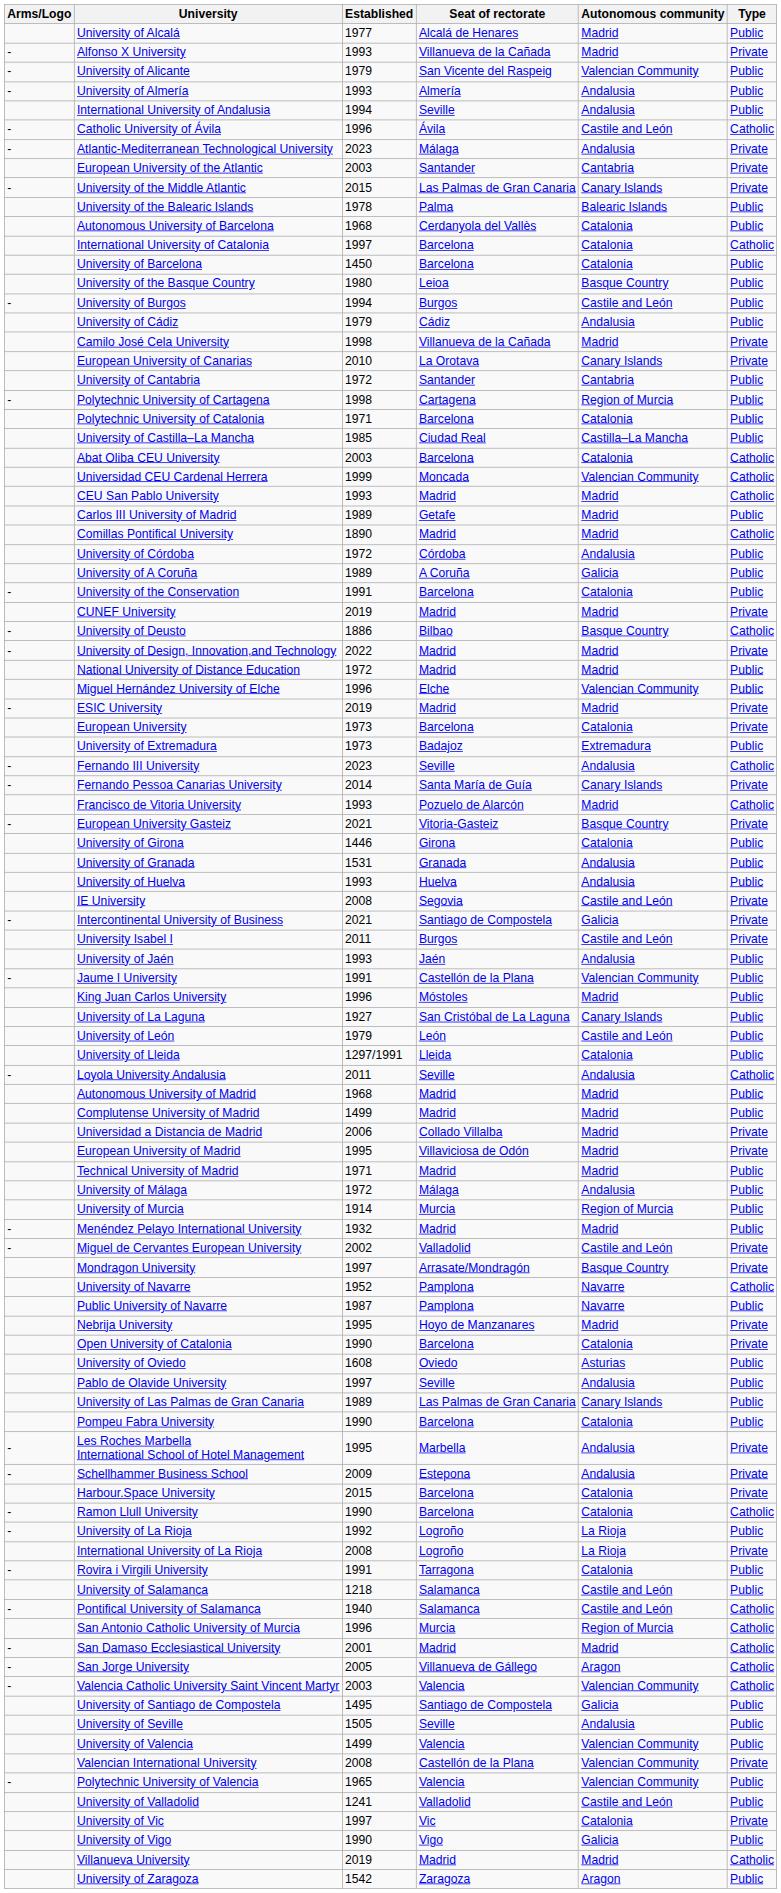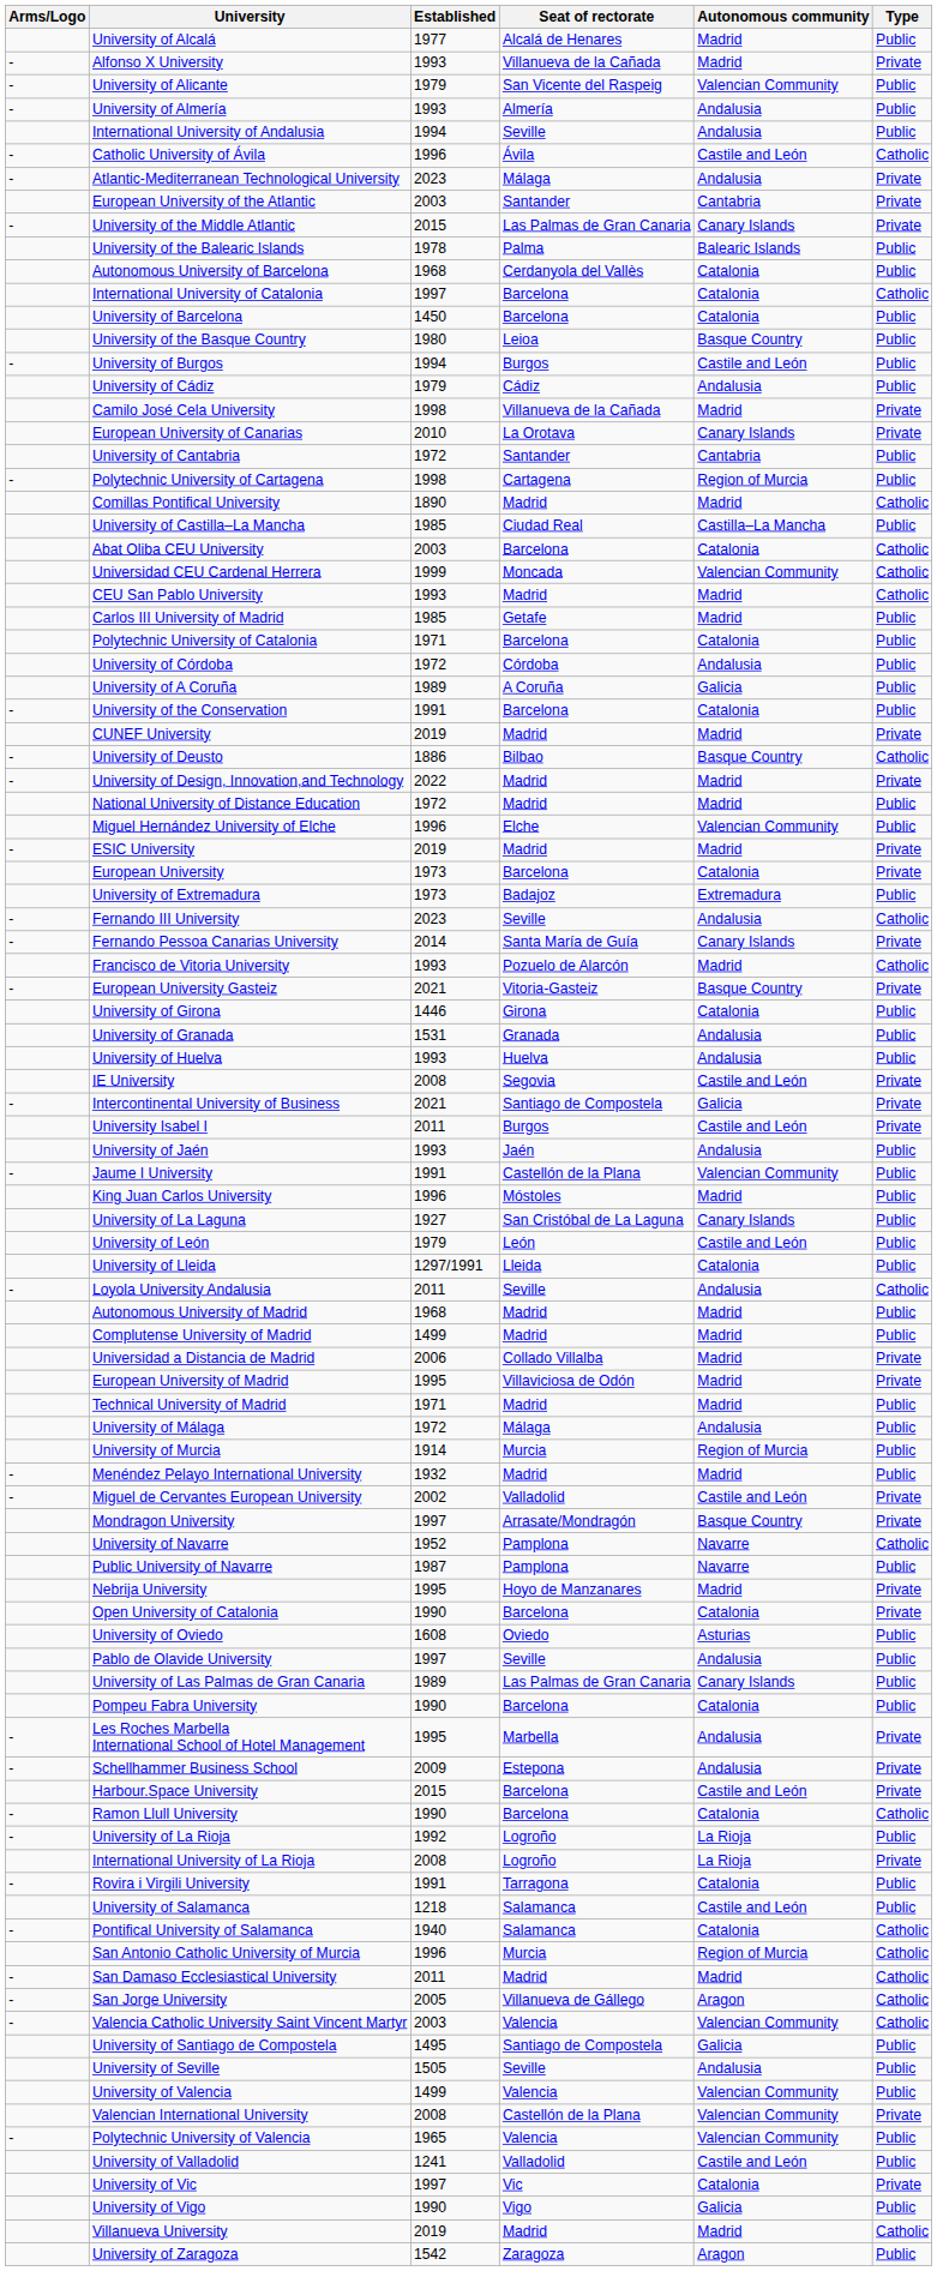 <table class="wikitable sortable">
 <tr>
 <th>Arms/Logo</th>
 <th>University</th>
 <th>Established</th>
 <th>Seat of rectorate</th>
 <th>Autonomous community</th>
 <th>Type</th>
 </tr>
 <tr>
 <td></td>
 <td><a href='#'>University of Alcalá</a></td>
 <td>1977</td>
 <td><a href='#'>Alcalá de Henares</a></td>
 <td><a href='#'>Madrid</a></td>
 <td><a href='#'>Public</a></td>
 </tr>
 <tr>
 <td>-</td>
 <td><a href='#'>Alfonso X University</a></td>
 <td>1993</td>
 <td><a href='#'>Villanueva de la Cañada</a></td>
 <td><a href='#'>Madrid</a></td>
 <td><a href='#'>Private</a></td>
 </tr>
 <tr>
 <td>-</td>
 <td><a href='#'>University of Alicante</a></td>
 <td>1979</td>
 <td><a href='#'>San Vicente del Raspeig</a></td>
 <td><a href='#'>Valencian Community</a></td>
 <td><a href='#'>Public</a></td>
 </tr>
 <tr>
 <td>-</td>
 <td><a href='#'>University of Almería</a></td>
 <td>1993</td>
 <td><a href='#'>Almería</a></td>
 <td><a href='#'>Andalusia</a></td>
 <td><a href='#'>Public</a></td>
 </tr>
 <tr>
 <td></td>
 <td><a href='#'>International University of Andalusia</a></td>
 <td>1994</td>
 <td><a href='#'>Seville</a></td>
 <td><a href='#'>Andalusia</a></td>
 <td><a href='#'>Public</a></td>
 </tr>
 <tr>
 <td>-</td>
 <td><a href='#'>Catholic University of Ávila</a></td>
 <td>1996</td>
 <td><a href='#'>Ávila</a></td>
 <td><a href='#'>Castile and León</a></td>
 <td><a href='#'>Catholic</a></td>
 </tr>
 <tr>
 <td>-</td>
 <td><a href='#'>Atlantic-Mediterranean Technological University</a></td>
 <td>2023</td>
 <td><a href='#'>Málaga</a></td>
 <td><a href='#'>Andalusia</a></td>
 <td><a href='#'>Private</a></td>
 </tr>
 <tr>
 <td></td>
 <td><a href='#'>European University of the Atlantic</a></td>
 <td>2003</td>
 <td><a href='#'>Santander</a></td>
 <td><a href='#'>Cantabria</a></td>
 <td><a href='#'>Private</a></td>
 </tr>
 <tr>
 <td>-</td>
 <td><a href='#'>University of the Middle Atlantic</a></td>
 <td>2015</td>
 <td><a href='#'>Las Palmas de Gran Canaria</a></td>
 <td><a href='#'>Canary Islands</a></td>
 <td><a href='#'>Private</a></td>
 </tr>
 <tr>
 <td></td>
 <td><a href='#'>University of the Balearic Islands</a></td>
 <td>1978</td>
 <td><a href='#'>Palma</a></td>
 <td><a href='#'>Balearic Islands</a></td>
 <td><a href='#'>Public</a></td>
 </tr>
 <tr>
 <td></td>
 <td><a href='#'>Autonomous University of Barcelona</a></td>
 <td>1968</td>
 <td><a href='#'>Cerdanyola del Vallès</a></td>
 <td><a href='#'>Catalonia</a></td>
 <td><a href='#'>Public</a></td>
 </tr>
 <tr>
 <td></td>
 <td><a href='#'>International University of Catalonia</a></td>
 <td>1997</td>
 <td><a href='#'>Barcelona</a></td>
 <td><a href='#'>Catalonia</a></td>
 <td><a href='#'>Catholic</a></td>
 </tr>
 <tr>
 <td></td>
 <td><a href='#'>University of Barcelona</a></td>
 <td>1450</td>
 <td><a href='#'>Barcelona</a></td>
 <td><a href='#'>Catalonia</a></td>
 <td><a href='#'>Public</a></td>
 </tr>
 <tr>
 <td></td>
 <td><a href='#'>University of the Basque Country</a></td>
 <td>1980</td>
 <td><a href='#'>Leioa</a></td>
 <td><a href='#'>Basque Country</a></td>
 <td><a href='#'>Public</a></td>
 </tr>
 <tr>
 <td>-</td>
 <td><a href='#'>University of Burgos</a></td>
 <td>1994</td>
 <td><a href='#'>Burgos</a></td>
 <td><a href='#'>Castile and León</a></td>
 <td><a href='#'>Public</a></td>
 </tr>
 <tr>
 <td></td>
 <td><a href='#'>University of Cádiz</a></td>
 <td>1979</td>
 <td><a href='#'>Cádiz</a></td>
 <td><a href='#'>Andalusia</a></td>
 <td><a href='#'>Public</a></td>
 </tr>
 <tr>
 <td></td>
 <td><a href='#'>Camilo José Cela University</a></td>
 <td>1998</td>
 <td><a href='#'>Villanueva de la Cañada</a></td>
 <td><a href='#'>Madrid</a></td>
 <td><a href='#'>Private</a></td>
 </tr>
 <tr>
 <td></td>
 <td><a href='#'>European University of Canarias</a></td>
 <td>2010</td>
 <td><a href='#'>La Orotava</a></td>
 <td><a href='#'>Canary Islands</a></td>
 <td><a href='#'>Private</a></td>
 </tr>
 <tr>
 <td></td>
 <td><a href='#'>University of Cantabria</a></td>
 <td>1972</td>
 <td><a href='#'>Santander</a></td>
 <td><a href='#'>Cantabria</a></td>
 <td><a href='#'>Public</a></td>
 </tr>
 <tr>
 <td>-</td>
 <td><a href='#'>Polytechnic University of Cartagena</a></td>
 <td>1998</td>
 <td><a href='#'>Cartagena</a></td>
 <td><a href='#'>Region of Murcia</a></td>
 <td><a href='#'>Public</a></td>
 </tr>
 <tr>
 <td></td>
-<td><a href='#'>Polytechnic University of Catalonia</a></td>
-<td>1971</td>
-<td><a href='#'>Barcelona</a></td>
-<td><a href='#'>Catalonia</a></td>
-<td><a href='#'>Public</a></td>
+<td><a href='#'>Comillas Pontifical University</a></td>
+<td>1890</td>
+<td><a href='#'>Madrid</a></td>
+<td><a href='#'>Madrid</a></td>
+<td><a href='#'>Catholic</a></td>
 </tr>
 <tr>
 <td></td>
 <td><a href='#'>University of Castilla–La Mancha</a></td>
 <td>1985</td>
 <td><a href='#'>Ciudad Real</a></td>
 <td><a href='#'>Castilla–La Mancha</a></td>
 <td><a href='#'>Public</a></td>
 </tr>
 <tr>
 <td></td>
 <td><a href='#'>Abat Oliba CEU University</a></td>
 <td>2003</td>
 <td><a href='#'>Barcelona</a></td>
 <td><a href='#'>Catalonia</a></td>
 <td><a href='#'>Catholic</a></td>
 </tr>
 <tr>
 <td></td>
 <td><a href='#'>Universidad CEU Cardenal Herrera</a></td>
 <td>1999</td>
 <td><a href='#'>Moncada</a></td>
 <td><a href='#'>Valencian Community</a></td>
 <td><a href='#'>Catholic</a></td>
 </tr>
 <tr>
 <td></td>
 <td><a href='#'>CEU San Pablo University</a></td>
 <td>1993</td>
 <td><a href='#'>Madrid</a></td>
 <td><a href='#'>Madrid</a></td>
 <td><a href='#'>Catholic</a></td>
 </tr>
 <tr>
 <td></td>
 <td><a href='#'>Carlos III University of Madrid</a></td>
-<td>1989</td>
+<td>1985</td>
 <td><a href='#'>Getafe</a></td>
 <td><a href='#'>Madrid</a></td>
 <td><a href='#'>Public</a></td>
 </tr>
 <tr>
 <td></td>
-<td><a href='#'>Comillas Pontifical University</a></td>
-<td>1890</td>
-<td><a href='#'>Madrid</a></td>
-<td><a href='#'>Madrid</a></td>
-<td><a href='#'>Catholic</a></td>
+<td><a href='#'>Polytechnic University of Catalonia</a></td>
+<td>1971</td>
+<td><a href='#'>Barcelona</a></td>
+<td><a href='#'>Catalonia</a></td>
+<td><a href='#'>Public</a></td>
 </tr>
 <tr>
 <td></td>
 <td><a href='#'>University of Córdoba</a></td>
 <td>1972</td>
 <td><a href='#'>Córdoba</a></td>
 <td><a href='#'>Andalusia</a></td>
 <td><a href='#'>Public</a></td>
 </tr>
 <tr>
 <td></td>
 <td><a href='#'>University of A Coruña</a></td>
 <td>1989</td>
 <td><a href='#'>A Coruña</a></td>
 <td><a href='#'>Galicia</a></td>
 <td><a href='#'>Public</a></td>
 </tr>
 <tr>
 <td>-</td>
 <td><a href='#'>University of the Conservation</a> </td>
 <td>1991</td>
 <td><a href='#'>Barcelona</a></td>
 <td><a href='#'>Catalonia</a></td>
 <td><a href='#'>Public</a></td>
 </tr>
 <tr>
 <td></td>
 <td><a href='#'>CUNEF University</a></td>
 <td>2019</td>
 <td><a href='#'>Madrid</a></td>
 <td><a href='#'>Madrid</a></td>
 <td><a href='#'>Private</a></td>
 </tr>
 <tr>
 <td>-</td>
 <td><a href='#'>University of Deusto</a></td>
 <td>1886</td>
 <td><a href='#'>Bilbao</a></td>
 <td><a href='#'>Basque Country</a></td>
 <td><a href='#'>Catholic</a></td>
 </tr>
 <tr>
 <td>-</td>
 <td><a href='#'>University of Design, Innovation,and Technology</a> </td>
 <td>2022</td>
 <td><a href='#'>Madrid</a></td>
 <td><a href='#'>Madrid</a></td>
 <td><a href='#'>Private</a></td>
 </tr>
 <tr>
 <td></td>
 <td><a href='#'>National University of Distance Education</a></td>
 <td>1972</td>
 <td><a href='#'>Madrid</a></td>
 <td><a href='#'>Madrid</a></td>
 <td><a href='#'>Public</a></td>
 </tr>
 <tr>
 <td></td>
 <td><a href='#'>Miguel Hernández University of Elche</a></td>
 <td>1996</td>
 <td><a href='#'>Elche</a></td>
 <td><a href='#'>Valencian Community</a></td>
 <td><a href='#'>Public</a></td>
 </tr>
 <tr>
 <td>-</td>
 <td><a href='#'>ESIC University</a></td>
 <td>2019</td>
 <td><a href='#'>Madrid</a></td>
 <td><a href='#'>Madrid</a></td>
 <td><a href='#'>Private</a></td>
 </tr>
 <tr>
 <td></td>
 <td><a href='#'>European University</a></td>
 <td>1973</td>
 <td><a href='#'>Barcelona</a></td>
 <td><a href='#'>Catalonia</a></td>
 <td><a href='#'>Private</a></td>
 </tr>
 <tr>
 <td></td>
 <td><a href='#'>University of Extremadura</a></td>
 <td>1973</td>
 <td><a href='#'>Badajoz</a></td>
 <td><a href='#'>Extremadura</a></td>
 <td><a href='#'>Public</a></td>
 </tr>
 <tr>
 <td>-</td>
 <td><a href='#'>Fernando III University</a></td>
 <td>2023</td>
 <td><a href='#'>Seville</a></td>
 <td><a href='#'>Andalusia</a></td>
 <td><a href='#'>Catholic</a></td>
 </tr>
 <tr>
 <td>-</td>
 <td><a href='#'>Fernando Pessoa Canarias University</a></td>
 <td>2014</td>
 <td><a href='#'>Santa María de Guía</a></td>
 <td><a href='#'>Canary Islands</a></td>
 <td><a href='#'>Private</a></td>
 </tr>
 <tr>
 <td></td>
 <td><a href='#'>Francisco de Vitoria University</a></td>
 <td>1993</td>
 <td><a href='#'>Pozuelo de Alarcón</a></td>
 <td><a href='#'>Madrid</a></td>
 <td><a href='#'>Catholic</a></td>
 </tr>
 <tr>
 <td>-</td>
 <td><a href='#'>European University Gasteiz</a></td>
 <td>2021</td>
 <td><a href='#'>Vitoria-Gasteiz</a></td>
 <td><a href='#'>Basque Country</a></td>
 <td><a href='#'>Private</a></td>
 </tr>
 <tr>
 <td></td>
 <td><a href='#'>University of Girona</a></td>
 <td>1446</td>
 <td><a href='#'>Girona</a></td>
 <td><a href='#'>Catalonia</a></td>
 <td><a href='#'>Public</a></td>
 </tr>
 <tr>
 <td></td>
 <td><a href='#'>University of Granada</a></td>
 <td>1531</td>
 <td><a href='#'>Granada</a></td>
 <td><a href='#'>Andalusia</a></td>
 <td><a href='#'>Public</a></td>
 </tr>
 <tr>
 <td></td>
 <td><a href='#'>University of Huelva</a></td>
 <td>1993</td>
 <td><a href='#'>Huelva</a></td>
 <td><a href='#'>Andalusia</a></td>
 <td><a href='#'>Public</a></td>
 </tr>
 <tr>
 <td></td>
 <td><a href='#'>IE University</a></td>
 <td>2008</td>
 <td><a href='#'>Segovia</a></td>
 <td><a href='#'>Castile and León</a></td>
 <td><a href='#'>Private</a></td>
 </tr>
 <tr>
 <td>-</td>
 <td><a href='#'>Intercontinental University of Business</a></td>
 <td>2021</td>
 <td><a href='#'>Santiago de Compostela</a></td>
 <td><a href='#'>Galicia</a></td>
 <td><a href='#'>Private</a></td>
 </tr>
 <tr>
 <td></td>
 <td><a href='#'>University Isabel I</a></td>
 <td>2011</td>
 <td><a href='#'>Burgos</a></td>
 <td><a href='#'>Castile and León</a></td>
 <td><a href='#'>Private</a></td>
 </tr>
 <tr>
 <td></td>
 <td><a href='#'>University of Jaén</a></td>
 <td>1993</td>
 <td><a href='#'>Jaén</a></td>
 <td><a href='#'>Andalusia</a></td>
 <td><a href='#'>Public</a></td>
 </tr>
 <tr>
 <td>-</td>
 <td><a href='#'>Jaume I University</a></td>
 <td>1991</td>
 <td><a href='#'>Castellón de la Plana</a></td>
 <td><a href='#'>Valencian Community</a></td>
 <td><a href='#'>Public</a></td>
 </tr>
 <tr>
 <td></td>
 <td><a href='#'>King Juan Carlos University</a></td>
 <td>1996</td>
 <td><a href='#'>Móstoles</a></td>
 <td><a href='#'>Madrid</a></td>
 <td><a href='#'>Public</a></td>
 </tr>
 <tr>
 <td></td>
 <td><a href='#'>University of La Laguna</a></td>
 <td>1927</td>
 <td><a href='#'>San Cristóbal de La Laguna</a></td>
 <td><a href='#'>Canary Islands</a></td>
 <td><a href='#'>Public</a></td>
 </tr>
 <tr>
 <td></td>
 <td><a href='#'>University of León</a></td>
 <td>1979</td>
 <td><a href='#'>León</a></td>
 <td><a href='#'>Castile and León</a></td>
 <td><a href='#'>Public</a></td>
 </tr>
 <tr>
 <td></td>
 <td><a href='#'>University of Lleida</a></td>
 <td>1297/1991</td>
 <td><a href='#'>Lleida</a></td>
 <td><a href='#'>Catalonia</a></td>
 <td><a href='#'>Public</a></td>
 </tr>
 <tr>
 <td>-</td>
 <td><a href='#'>Loyola University Andalusia</a></td>
 <td>2011</td>
 <td><a href='#'>Seville</a></td>
 <td><a href='#'>Andalusia</a></td>
 <td><a href='#'>Catholic</a></td>
 </tr>
 <tr>
 <td></td>
 <td><a href='#'>Autonomous University of Madrid</a></td>
 <td>1968</td>
 <td><a href='#'>Madrid</a></td>
 <td><a href='#'>Madrid</a></td>
 <td><a href='#'>Public</a></td>
 </tr>
 <tr>
 <td></td>
 <td><a href='#'>Complutense University of Madrid</a></td>
 <td>1499</td>
 <td><a href='#'>Madrid</a></td>
 <td><a href='#'>Madrid</a></td>
 <td><a href='#'>Public</a></td>
 </tr>
 <tr>
 <td></td>
 <td><a href='#'>Universidad a Distancia de Madrid</a></td>
 <td>2006</td>
 <td><a href='#'>Collado Villalba</a></td>
 <td><a href='#'>Madrid</a></td>
 <td><a href='#'>Private</a></td>
 </tr>
 <tr>
 <td></td>
 <td><a href='#'>European University of Madrid</a></td>
 <td>1995</td>
 <td><a href='#'>Villaviciosa de Odón</a></td>
 <td><a href='#'>Madrid</a></td>
 <td><a href='#'>Private</a></td>
 </tr>
 <tr>
 <td></td>
 <td><a href='#'>Technical University of Madrid</a></td>
 <td>1971</td>
 <td><a href='#'>Madrid</a></td>
 <td><a href='#'>Madrid</a></td>
 <td><a href='#'>Public</a></td>
 </tr>
 <tr>
 <td></td>
 <td><a href='#'>University of Málaga</a></td>
 <td>1972</td>
 <td><a href='#'>Málaga</a></td>
 <td><a href='#'>Andalusia</a></td>
 <td><a href='#'>Public</a></td>
 </tr>
 <tr>
 <td></td>
 <td><a href='#'>University of Murcia</a></td>
 <td>1914</td>
 <td><a href='#'>Murcia</a></td>
 <td><a href='#'>Region of Murcia</a></td>
 <td><a href='#'>Public</a></td>
 </tr>
 <tr>
 <td>-</td>
 <td><a href='#'>Menéndez Pelayo International University</a></td>
 <td>1932</td>
 <td><a href='#'>Madrid</a></td>
 <td><a href='#'>Madrid</a></td>
 <td><a href='#'>Public</a></td>
 </tr>
 <tr>
 <td>-</td>
 <td><a href='#'>Miguel de Cervantes European University</a></td>
 <td>2002</td>
 <td><a href='#'>Valladolid</a></td>
 <td><a href='#'>Castile and León</a></td>
 <td><a href='#'>Private</a></td>
 </tr>
 <tr>
 <td></td>
 <td><a href='#'>Mondragon University</a></td>
 <td>1997</td>
 <td><a href='#'>Arrasate/Mondragón</a></td>
 <td><a href='#'>Basque Country</a></td>
 <td><a href='#'>Private</a></td>
 </tr>
 <tr>
 <td></td>
 <td><a href='#'>University of Navarre</a></td>
 <td>1952</td>
 <td><a href='#'>Pamplona</a></td>
 <td><a href='#'>Navarre</a></td>
 <td><a href='#'>Catholic</a></td>
 </tr>
 <tr>
 <td></td>
 <td><a href='#'>Public University of Navarre</a></td>
 <td>1987</td>
 <td><a href='#'>Pamplona</a></td>
 <td><a href='#'>Navarre</a></td>
 <td><a href='#'>Public</a></td>
 </tr>
 <tr>
 <td></td>
 <td><a href='#'>Nebrija University</a></td>
 <td>1995</td>
 <td><a href='#'>Hoyo de Manzanares</a></td>
 <td><a href='#'>Madrid</a></td>
 <td><a href='#'>Private</a></td>
 </tr>
 <tr>
 <td></td>
 <td><a href='#'>Open University of Catalonia</a></td>
 <td>1990</td>
 <td><a href='#'>Barcelona</a></td>
 <td><a href='#'>Catalonia</a></td>
 <td><a href='#'>Private</a></td>
 </tr>
 <tr>
 <td></td>
 <td><a href='#'>University of Oviedo</a></td>
 <td>1608</td>
 <td><a href='#'>Oviedo</a></td>
 <td><a href='#'>Asturias</a></td>
 <td><a href='#'>Public</a></td>
 </tr>
 <tr>
 <td></td>
 <td><a href='#'>Pablo de Olavide University</a></td>
 <td>1997</td>
 <td><a href='#'>Seville</a></td>
 <td><a href='#'>Andalusia</a></td>
 <td><a href='#'>Public</a></td>
 </tr>
 <tr>
 <td></td>
 <td><a href='#'>University of Las Palmas de Gran Canaria</a></td>
 <td>1989</td>
 <td><a href='#'>Las Palmas de Gran Canaria</a></td>
 <td><a href='#'>Canary Islands</a></td>
 <td><a href='#'>Public</a></td>
 </tr>
 <tr>
 <td></td>
 <td><a href='#'>Pompeu Fabra University</a></td>
 <td>1990</td>
 <td><a href='#'>Barcelona</a></td>
 <td><a href='#'>Catalonia</a></td>
 <td><a href='#'>Public</a></td>
 </tr>
 <tr>
 <td>-</td>
 <td><a href='#'>Les Roches Marbella</a><br><a href='#'>International School of Hotel Management</a></td>
 <td>1995</td>
 <td><a href='#'>Marbella</a></td>
 <td><a href='#'>Andalusia</a></td>
 <td><a href='#'>Private</a></td>
 </tr>
 <tr>
 <td>-</td>
 <td><a href='#'>Schellhammer Business School</a></td>
 <td>2009</td>
 <td><a href='#'>Estepona</a></td>
 <td><a href='#'>Andalusia</a></td>
 <td><a href='#'>Private</a></td>
 </tr>
 <tr>
 <td></td>
 <td><a href='#'>Harbour.Space University</a></td>
 <td>2015</td>
 <td><a href='#'>Barcelona</a></td>
-<td><a href='#'>Catalonia</a></td>
+<td><a href='#'>Castile and León</a></td>
 <td><a href='#'>Private</a></td>
 </tr>
 <tr>
 <td>-</td>
 <td><a href='#'>Ramon Llull University</a></td>
 <td>1990</td>
 <td><a href='#'>Barcelona</a></td>
 <td><a href='#'>Catalonia</a></td>
 <td><a href='#'>Catholic</a></td>
 </tr>
 <tr>
 <td>-</td>
 <td><a href='#'>University of La Rioja</a></td>
 <td>1992</td>
 <td><a href='#'>Logroño</a></td>
 <td><a href='#'>La Rioja</a></td>
 <td><a href='#'>Public</a></td>
 </tr>
 <tr>
 <td></td>
 <td><a href='#'>International University of La Rioja</a></td>
 <td>2008</td>
 <td><a href='#'>Logroño</a></td>
 <td><a href='#'>La Rioja</a></td>
 <td><a href='#'>Private</a></td>
 </tr>
 <tr>
 <td>-</td>
 <td><a href='#'>Rovira i Virgili University</a></td>
 <td>1991</td>
 <td><a href='#'>Tarragona</a></td>
 <td><a href='#'>Catalonia</a></td>
 <td><a href='#'>Public</a></td>
 </tr>
 <tr>
 <td></td>
 <td><a href='#'>University of Salamanca</a></td>
 <td>1218</td>
 <td><a href='#'>Salamanca</a></td>
 <td><a href='#'>Castile and León</a></td>
 <td><a href='#'>Public</a></td>
 </tr>
 <tr>
 <td>-</td>
 <td><a href='#'>Pontifical University of Salamanca</a></td>
 <td>1940</td>
 <td><a href='#'>Salamanca</a></td>
-<td><a href='#'>Castile and León</a></td>
+<td><a href='#'>Catalonia</a></td>
 <td><a href='#'>Catholic</a></td>
 </tr>
 <tr>
 <td></td>
 <td><a href='#'>San Antonio Catholic University of Murcia</a></td>
 <td>1996</td>
 <td><a href='#'>Murcia</a></td>
 <td><a href='#'>Region of Murcia</a></td>
 <td><a href='#'>Catholic</a></td>
 </tr>
 <tr>
 <td>-</td>
 <td><a href='#'>San Damaso Ecclesiastical University</a></td>
-<td>2001</td>
+<td>2011</td>
 <td><a href='#'>Madrid</a></td>
 <td><a href='#'>Madrid</a></td>
 <td><a href='#'>Catholic</a></td>
 </tr>
 <tr>
 <td>-</td>
 <td><a href='#'>San Jorge University</a> </td>
 <td>2005</td>
 <td><a href='#'>Villanueva de Gállego</a></td>
 <td><a href='#'>Aragon</a></td>
 <td><a href='#'>Catholic</a></td>
 </tr>
 <tr>
 <td>-</td>
 <td><a href='#'>Valencia Catholic University Saint Vincent Martyr</a></td>
 <td>2003</td>
 <td><a href='#'>Valencia</a></td>
 <td><a href='#'>Valencian Community</a></td>
 <td><a href='#'>Catholic</a></td>
 </tr>
 <tr>
 <td></td>
 <td><a href='#'>University of Santiago de Compostela</a></td>
 <td>1495</td>
 <td><a href='#'>Santiago de Compostela</a></td>
 <td><a href='#'>Galicia</a></td>
 <td><a href='#'>Public</a></td>
 </tr>
 <tr>
 <td></td>
 <td><a href='#'>University of Seville</a></td>
 <td>1505</td>
 <td><a href='#'>Seville</a></td>
 <td><a href='#'>Andalusia</a></td>
 <td><a href='#'>Public</a></td>
 </tr>
 <tr>
 <td></td>
 <td><a href='#'>University of Valencia</a></td>
 <td>1499</td>
 <td><a href='#'>Valencia</a></td>
 <td><a href='#'>Valencian Community</a></td>
 <td><a href='#'>Public</a></td>
 </tr>
 <tr>
 <td></td>
 <td><a href='#'>Valencian International University</a></td>
 <td>2008</td>
 <td><a href='#'>Castellón de la Plana</a></td>
 <td><a href='#'>Valencian Community</a></td>
 <td><a href='#'>Private</a></td>
 </tr>
 <tr>
 <td>-</td>
 <td><a href='#'>Polytechnic University of Valencia</a></td>
 <td>1965</td>
 <td><a href='#'>Valencia</a></td>
 <td><a href='#'>Valencian Community</a></td>
 <td><a href='#'>Public</a></td>
 </tr>
 <tr>
 <td></td>
 <td><a href='#'>University of Valladolid</a></td>
 <td>1241</td>
 <td><a href='#'>Valladolid</a></td>
 <td><a href='#'>Castile and León</a></td>
 <td><a href='#'>Public</a></td>
 </tr>
 <tr>
 <td></td>
 <td><a href='#'>University of Vic</a></td>
 <td>1997</td>
 <td><a href='#'>Vic</a></td>
 <td><a href='#'>Catalonia</a></td>
 <td><a href='#'>Private</a></td>
 </tr>
 <tr>
 <td></td>
 <td><a href='#'>University of Vigo</a></td>
 <td>1990</td>
 <td><a href='#'>Vigo</a></td>
 <td><a href='#'>Galicia</a></td>
 <td><a href='#'>Public</a></td>
 </tr>
 <tr>
 <td></td>
 <td><a href='#'>Villanueva University</a></td>
 <td>2019</td>
 <td><a href='#'>Madrid</a></td>
 <td><a href='#'>Madrid</a></td>
 <td><a href='#'>Catholic</a></td>
 </tr>
 <tr>
 <td></td>
 <td><a href='#'>University of Zaragoza</a></td>
 <td>1542</td>
 <td><a href='#'>Zaragoza</a></td>
 <td><a href='#'>Aragon</a></td>
 <td><a href='#'>Public</a></td>
 </tr>
 </table>
